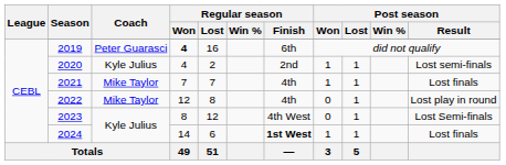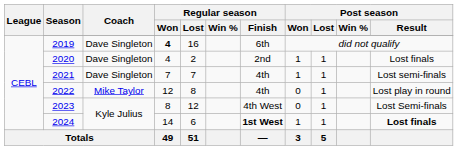 <table class="wikitable" style="font-size: 95%; text-align:center;">
 <tr>
 <th rowspan=2>League</th>
 <th rowspan="2">Season</th>
 <th rowspan="2">Coach</th>
 <th colspan="4">Regular season</th>
 <th colspan="4">Post season</th>
 </tr>
 <tr>
 <th>Won</th>
 <th>Lost</th>
 <th>Win %</th>
 <th>Finish</th>
 <th>Won</th>
 <th>Lost</th>
 <th>Win %</th>
 <th>Result</th>
 </tr>
 <tr>
 <td rowspan=7><a href='#'>CEBL</a></td>
 </tr>
 <tr>
 <td><a href='#'>2019</a></td>
-<td><a href='#'>Peter Guarasci</a></td>
+<td>Dave Singleton</td>
 <td><strong>4</strong></td>
 <td>16</td>
 <td></td>
 <td>6th</td>
 <td colspan=4><em>did not qualify</em></td>
 </tr>
 <tr>
 <td><a href='#'>2020</a></td>
-<td>Kyle Julius</td>
+<td>Dave Singleton</td>
 <td>4</td>
 <td>2</td>
 <td></td>
 <td>2nd</td>
 <td>1</td>
 <td>1</td>
 <td></td>
-<td>Lost semi-finals</td>
+<td>Lost finals</td>
 </tr>
 <tr>
 <td><a href='#'>2021</a></td>
-<td><a href='#'>Mike Taylor</a></td>
+<td>Dave Singleton</td>
 <td>7</td>
 <td>7</td>
 <td></td>
 <td>4th</td>
 <td>1</td>
 <td>1</td>
 <td></td>
-<td>Lost finals</td>
+<td>Lost semi-finals</td>
 </tr>
 <tr>
 <td><a href='#'>2022</a></td>
 <td><a href='#'>Mike Taylor</a></td>
 <td>12</td>
 <td>8</td>
 <td></td>
 <td>4th</td>
 <td>0</td>
 <td>1</td>
 <td></td>
 <td>Lost play in round</td>
 </tr>
 <tr>
 <td><a href='#'>2023</a></td>
 <td rowspan="2">Kyle Julius</td>
 <td>8</td>
 <td>12</td>
 <td></td>
 <td>4th West</td>
 <td>0</td>
 <td>1</td>
 <td></td>
 <td>Lost Semi-finals</td>
 </tr>
 <tr>
 <td><a href='#'>2024</a></td>
 <td>14</td>
 <td>6</td>
 <td></td>
 <td><strong>1st West</strong></td>
 <td>1</td>
 <td>1</td>
 <td></td>
-<td>Lost finals</td>
+<td><strong>Lost finals</strong></td>
 </tr>
 <tr>
 <th colspan="3">Totals</th>
 <th>49</th>
 <th>51</th>
 <th></th>
 <th>—</th>
 <th>3</th>
 <th>5</th>
 <th></th>
 <th></th>
 </tr>
 </table>
